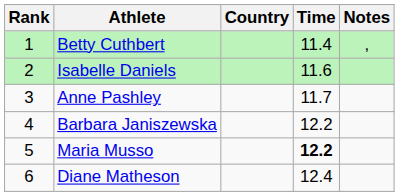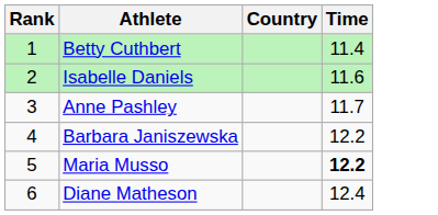 <table class="wikitable sortable" style="text-align:center">
 <tr>
 <th>Rank</th>
 <th>Athlete</th>
 <th>Country</th>
 <th>Time</th>
-<th>Notes</th>
 </tr>
 <tr bgcolor=bbf3bb>
 <td>1</td>
 <td align="left"><a href='#'>Betty Cuthbert</a></td>
 <td align="left"></td>
 <td>11.4</td>
-<td>, </td>
 </tr>
 <tr bgcolor=bbf3bb>
 <td>2</td>
 <td align="left"><a href='#'>Isabelle Daniels</a></td>
 <td align="left"></td>
 <td>11.6</td>
-<td></td>
 </tr>
 <tr>
 <td>3</td>
 <td align="left"><a href='#'>Anne Pashley</a></td>
 <td align="left"></td>
 <td>11.7</td>
-<td></td>
 </tr>
 <tr>
 <td>4</td>
 <td align="left"><a href='#'>Barbara Janiszewska</a></td>
 <td align="left"></td>
 <td>12.2</td>
-<td></td>
 </tr>
 <tr>
 <td>5</td>
 <td align="left"><a href='#'>Maria Musso</a></td>
 <td align="left"></td>
 <td><strong>12.2</strong></td>
-<td></td>
 </tr>
 <tr>
 <td>6</td>
 <td align="left"><a href='#'>Diane Matheson</a></td>
 <td align="left"></td>
 <td>12.4</td>
-<td></td>
 </tr>
 </table>
